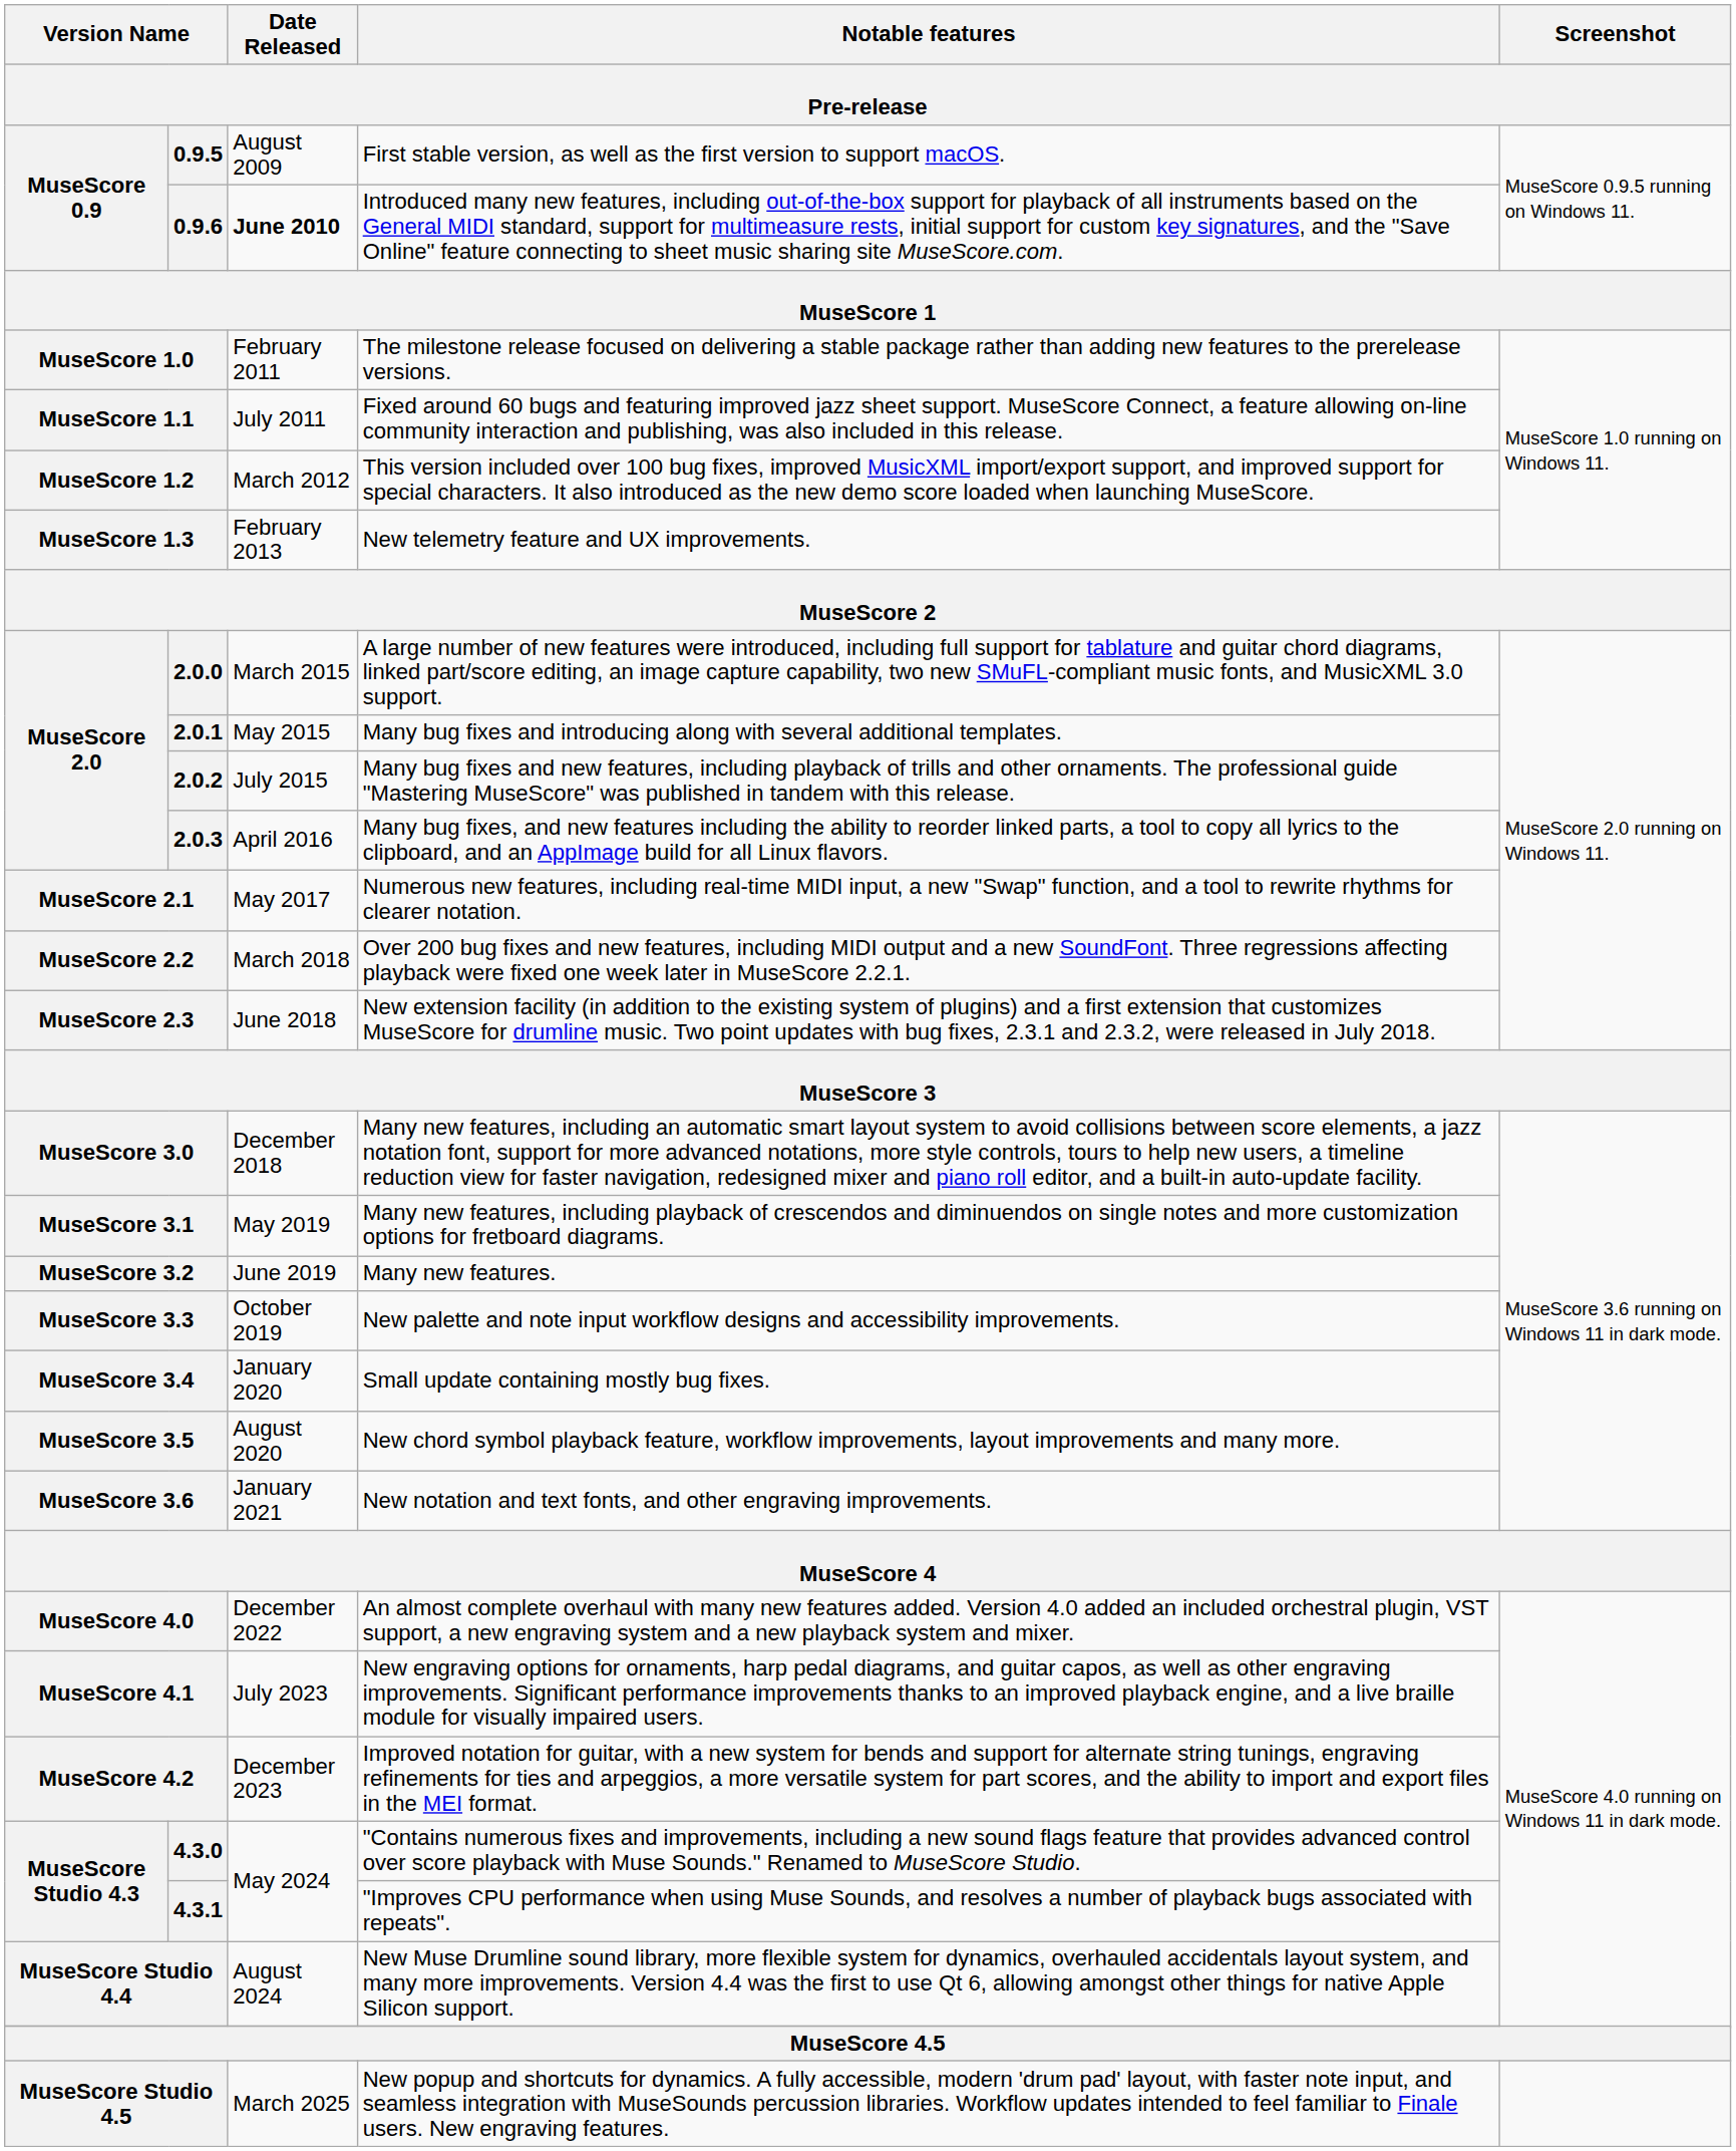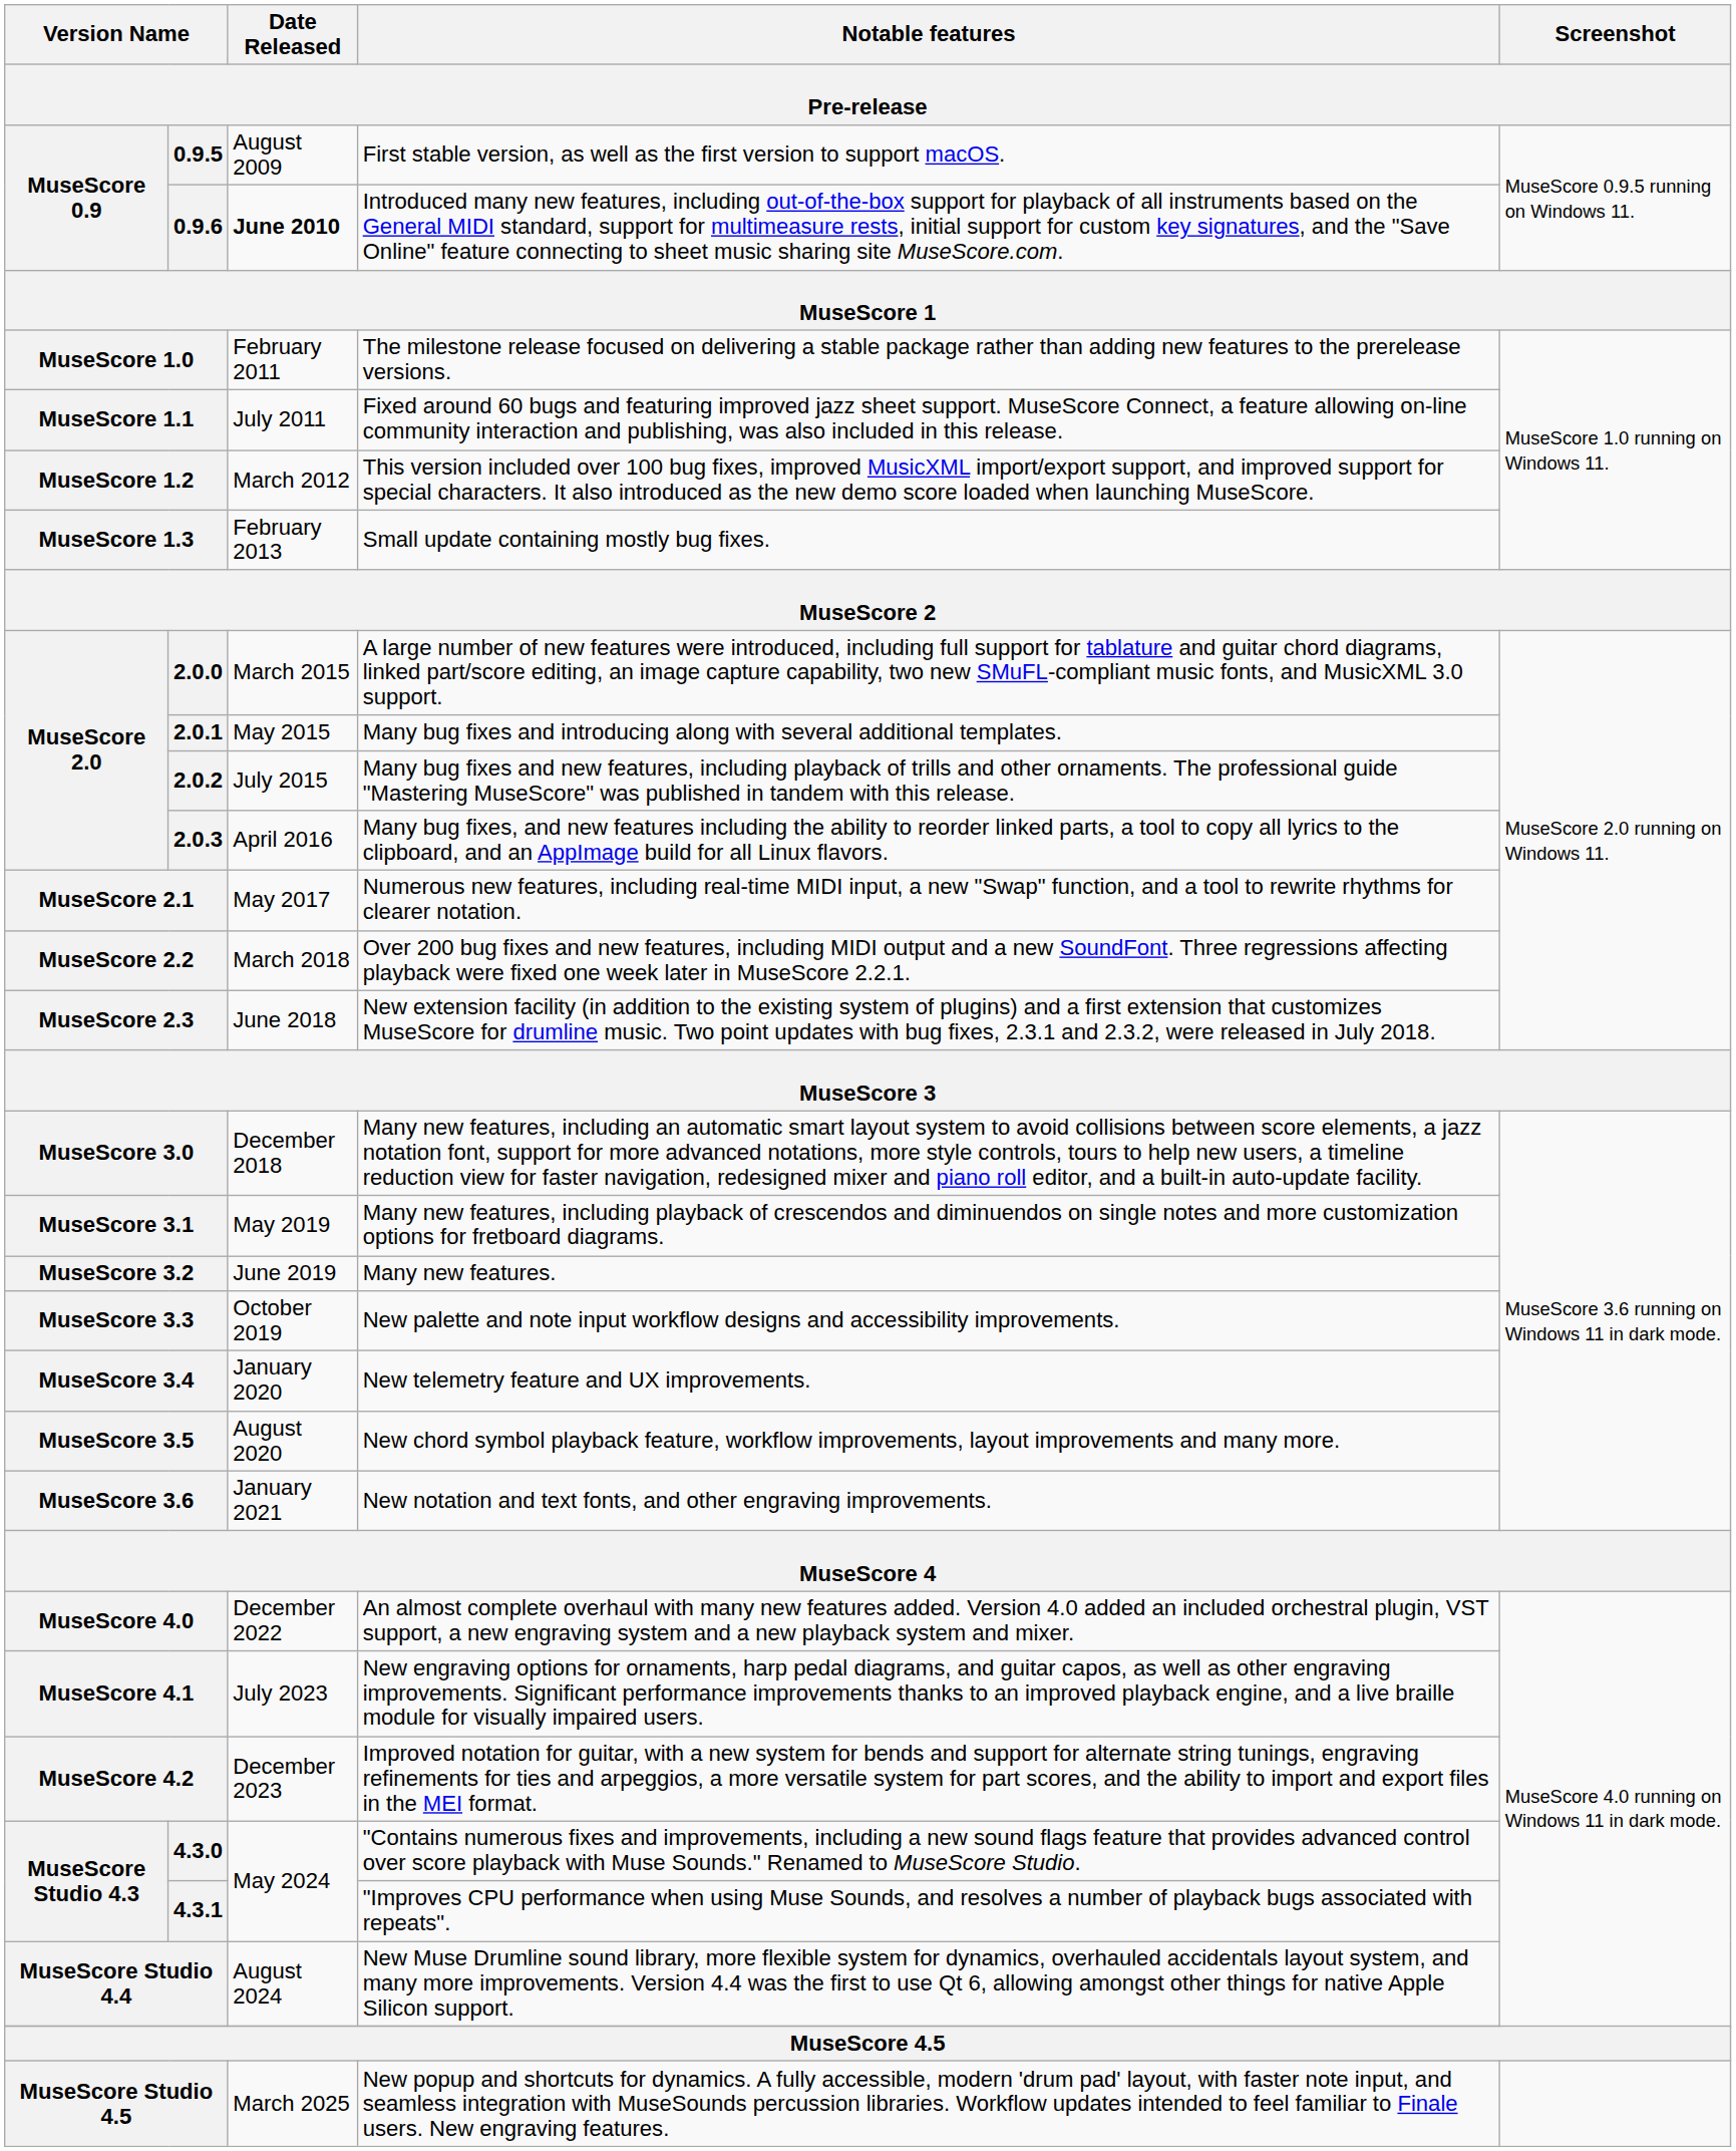 <table class="wikitable mw-collapsible">
 <tr>
 <th colspan="2">Version Name</th>
 <th>Date Released</th>
 <th>Notable features</th>
 <th>Screenshot</th>
 </tr>
 <tr>
 <th colspan="5"><br>Pre-release</th>
 </tr>
 <tr>
 <th rowspan="2">MuseScore 0.9</th>
 <th>0.9.5</th>
 <td>August 2009</td>
 <td>First stable version, as well as the first version to support <a href='#'>macOS</a>.</td>
 <td rowspan="2"><small>MuseScore 0.9.5 running on Windows 11.</small></td>
 </tr>
 <tr>
 <th>0.9.6</th>
 <td><strong>June 2010</strong></td>
 <td>Introduced many new features, including <a href='#'>out-of-the-box</a> support for playback of all instruments based on the <a href='#'>General MIDI</a> standard, support for <a href='#'>multimeasure rests</a>, initial support for custom <a href='#'>key signatures</a>, and the "Save Online" feature connecting to sheet music sharing site <em>MuseScore.com</em>.</td>
 </tr>
 <tr>
 <th colspan="5"><br> MuseScore 1</th>
 </tr>
 <tr>
 <th colspan="2">MuseScore 1.0</th>
 <td>February 2011</td>
 <td>The milestone release focused on delivering a stable package rather than adding new features to the prerelease versions.</td>
 <td rowspan="4"><small>MuseScore 1.0 running on Windows 11.</small></td>
 </tr>
 <tr>
 <th colspan="2">MuseScore 1.1</th>
 <td>July 2011</td>
 <td>Fixed around 60 bugs and featuring improved jazz sheet support. MuseScore Connect, a feature allowing on-line community interaction and publishing, was also included in this release.</td>
 </tr>
 <tr>
 <th colspan="2">MuseScore 1.2</th>
 <td>March 2012</td>
 <td>This version included over 100 bug fixes, improved <a href='#'>MusicXML</a> import/export support, and improved support for special characters. It also introduced  as the new demo score loaded when launching MuseScore.</td>
 </tr>
 <tr>
 <th colspan="2">MuseScore 1.3</th>
 <td>February 2013</td>
-<td>New telemetry feature and UX improvements.</td>
+<td>Small update containing mostly bug fixes.</td>
 </tr>
 <tr>
 <th colspan="5"><br> MuseScore 2</th>
 </tr>
 <tr>
 <th rowspan="4">MuseScore 2.0</th>
 <th>2.0.0</th>
 <td>March 2015</td>
 <td>A large number of new features were introduced, including full support for <a href='#'>tablature</a> and guitar chord diagrams, linked part/score editing, an image capture capability, two new <a href='#'>SMuFL</a>-compliant music fonts, and MusicXML 3.0 support.</td>
 <td rowspan="7"><small>MuseScore 2.0 running on Windows 11.</small></td>
 </tr>
 <tr>
 <th>2.0.1</th>
 <td>May 2015</td>
 <td>Many bug fixes and introducing  along with several additional templates.</td>
 </tr>
 <tr>
 <th>2.0.2</th>
 <td>July 2015</td>
 <td>Many bug fixes and new features, including playback of trills and other ornaments. The professional guide "Mastering MuseScore" was published in tandem with this release.</td>
 </tr>
 <tr>
 <th>2.0.3</th>
 <td>April 2016</td>
 <td>Many bug fixes, and new features including the ability to reorder linked parts, a tool to copy all lyrics to the clipboard, and an <a href='#'>AppImage</a> build for all Linux flavors.</td>
 </tr>
 <tr>
 <th colspan="2">MuseScore 2.1</th>
 <td>May 2017</td>
 <td>Numerous new features, including real-time MIDI input, a new "Swap" function, and a tool to rewrite rhythms for clearer notation.</td>
 </tr>
 <tr>
 <th colspan="2">MuseScore 2.2</th>
 <td>March 2018</td>
 <td>Over 200 bug fixes and new features, including MIDI output and a new <a href='#'>SoundFont</a>. Three regressions affecting playback were fixed one week later in MuseScore 2.2.1.</td>
 </tr>
 <tr>
 <th colspan="2">MuseScore 2.3</th>
 <td>June 2018</td>
 <td>New extension facility (in addition to the existing system of plugins) and a first extension that customizes MuseScore for <a href='#'>drumline</a> music. Two point updates with bug fixes, 2.3.1 and 2.3.2, were released in July 2018.</td>
 </tr>
 <tr>
 <th colspan="5"><br> MuseScore 3</th>
 </tr>
 <tr>
 <th colspan="2">MuseScore 3.0</th>
 <td>December 2018</td>
 <td>Many new features, including an automatic smart layout system to avoid collisions between score elements, a jazz notation font, support for more advanced notations, more style controls, tours to help new users, a timeline reduction view for faster navigation, redesigned mixer and <a href='#'>piano roll</a> editor, and a built-in auto-update facility.</td>
 <td rowspan="7"><small>MuseScore 3.6 running on Windows 11 in dark mode.</small></td>
 </tr>
 <tr>
 <th colspan="2">MuseScore 3.1</th>
 <td>May 2019</td>
 <td>Many new features, including playback of crescendos and diminuendos on single notes and more customization options for fretboard diagrams.</td>
 </tr>
 <tr>
 <th colspan="2">MuseScore 3.2</th>
 <td>June 2019</td>
 <td>Many new features.</td>
 </tr>
 <tr>
 <th colspan="2">MuseScore 3.3</th>
 <td>October 2019</td>
 <td>New palette and note input workflow designs and accessibility improvements.</td>
 </tr>
 <tr>
 <th colspan="2">MuseScore 3.4</th>
 <td>January 2020</td>
-<td>Small update containing mostly bug fixes.</td>
+<td>New telemetry feature and UX improvements.</td>
 </tr>
 <tr>
 <th colspan="2">MuseScore 3.5</th>
 <td>August 2020</td>
 <td>New chord symbol playback feature, workflow improvements, layout improvements and many more.</td>
 </tr>
 <tr>
 <th colspan="2">MuseScore 3.6</th>
 <td>January 2021</td>
 <td>New notation and text fonts, and other engraving improvements.</td>
 </tr>
 <tr>
 <th colspan="5"><br> MuseScore 4</th>
 </tr>
 <tr>
 <th colspan="2">MuseScore 4.0</th>
 <td>December 2022</td>
 <td>An almost complete overhaul with many new features added. Version 4.0 added an included orchestral plugin, VST support, a new engraving system and a new playback system and mixer.</td>
 <td rowspan="7"><small>MuseScore 4.0 running on Windows 11 in dark mode.</small></td>
 </tr>
 <tr>
 <th colspan="2">MuseScore 4.1</th>
 <td>July 2023</td>
 <td>New engraving options for ornaments, harp pedal diagrams, and guitar capos, as well as other engraving improvements. Significant performance improvements thanks to an improved playback engine, and a live braille module for visually impaired users.</td>
 </tr>
 <tr>
 <th colspan="2">MuseScore 4.2</th>
 <td>December 2023</td>
 <td>Improved notation for guitar, with a new system for bends and support for alternate string tunings, engraving refinements for ties and arpeggios, a more versatile system for part scores, and the ability to import and export files in the <a href='#'>MEI</a> format.</td>
 </tr>
 <tr>
 <th rowspan="2">MuseScore Studio 4.3</th>
 <th>4.3.0</th>
 <td rowspan="2">May 2024</td>
 <td>"Contains numerous fixes and improvements, including a new sound flags feature that provides advanced control over score playback with Muse Sounds." Renamed to <em>MuseScore Studio</em>.</td>
 </tr>
 <tr>
 <th>4.3.1</th>
 <td>"Improves CPU performance when using Muse Sounds, and resolves a number of playback bugs associated with repeats".</td>
 </tr>
 <tr>
 <th colspan="2">MuseScore Studio 4.4</th>
 <td>August 2024</td>
 <td>New Muse Drumline sound library, more flexible system for dynamics, overhauled accidentals layout system, and many more improvements. Version 4.4 was the first to use Qt 6, allowing amongst other things for native Apple Silicon support.</td>
 </tr>
 <tr>
 </tr>
 <tr>
 <th colspan="5"> MuseScore 4.5</th>
 </tr>
 <tr>
 <th colspan="2">MuseScore Studio 4.5</th>
 <td>March 2025</td>
 <td>New popup and shortcuts for dynamics. A fully accessible, modern 'drum pad' layout, with faster note input, and seamless integration with MuseSounds percussion libraries. Workflow updates intended to feel familiar to <a href='#'>Finale</a> users. New engraving features.</td>
 <td></td>
 </tr>
 </table>
